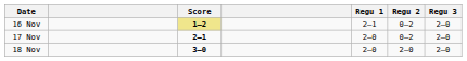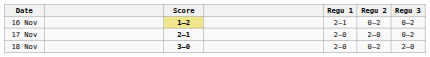 <table class="wikitable" style="text-align: center; font-size:90% ">
 <tr>
 <th width="60">Date</th>
 <th align="right" width="190"></th>
 <th width="60">Score</th>
 <th align="left" width="190"></th>
 <th width="50">Regu 1</th>
 <th width="50">Regu 2</th>
 <th width="50">Regu 3</th>
 </tr>
 <tr>
 <td>16 Nov</td>
 <td align=right></td>
 <td align=center style="background: khaki;"><strong>1–2</strong></td>
 <td align=left><strong></strong></td>
 <td>2–1</td>
 <td>0–2</td>
-<td>2–0</td>
+<td>0–2</td>
 </tr>
 <tr>
 <td>17 Nov</td>
 <td align=right><strong></strong></td>
 <td align=center><strong>2–1</strong></td>
 <td align=left></td>
 <td>2–0</td>
+<td>2–0</td>
 <td>0–2</td>
-<td>2–0</td>
 </tr>
 <tr>
 <td>18 Nov</td>
 <td align=right><strong></strong></td>
 <td align=center><strong>3–0</strong></td>
 <td align=left></td>
 <td>2–0</td>
-<td>2–0</td>
+<td>0–2</td>
 <td>2–0</td>
 </tr>
 </table>
